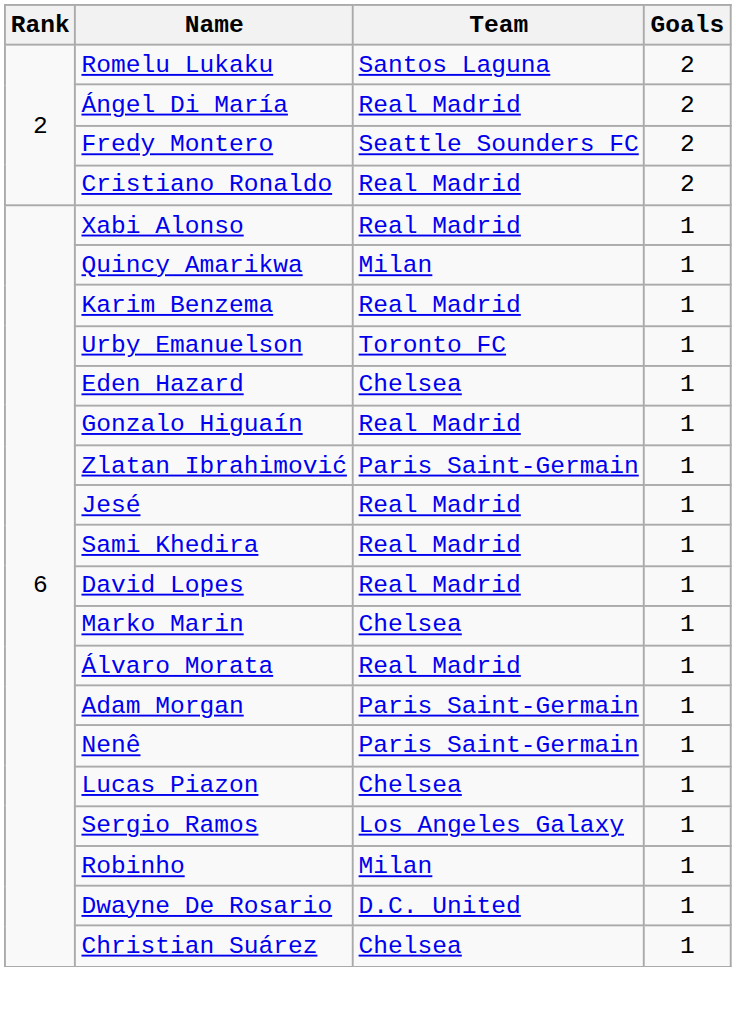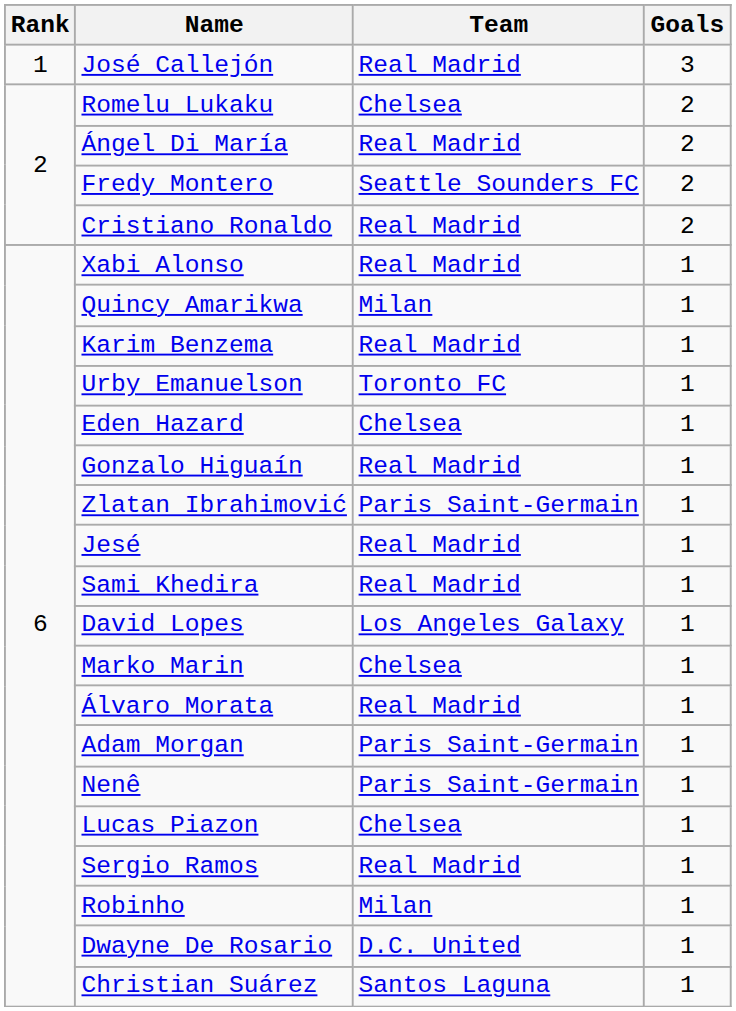 <table class="wikitable" style="text-align:center">
 <tr>
 <th>Rank</th>
 <th>Name</th>
 <th>Team</th>
 <th>Goals</th>
 </tr>
 <tr>
+<td>1</td>
+<td align="left"> <a href='#'>José Callejón</a></td>
+<td align="left"><a href='#'>Real Madrid</a></td>
+<td>3</td>
+</tr>
+<tr>
 <td rowspan=4>2</td>
 <td align="left"> <a href='#'>Romelu Lukaku</a></td>
-<td align="left"><a href='#'>Santos Laguna</a></td>
+<td align="left"><a href='#'>Chelsea</a></td>
 <td>2</td>
 </tr>
 <tr>
 <td align="left"> <a href='#'>Ángel Di María</a></td>
 <td align="left"><a href='#'>Real Madrid</a></td>
 <td>2</td>
 </tr>
 <tr>
 <td align="left"> <a href='#'>Fredy Montero</a></td>
 <td align="left"><a href='#'>Seattle Sounders FC</a></td>
 <td>2</td>
 </tr>
 <tr>
 <td align="left"> <a href='#'>Cristiano Ronaldo</a></td>
 <td align="left"><a href='#'>Real Madrid</a></td>
 <td>2</td>
 </tr>
 <tr>
 <td rowspan=19>6</td>
 <td align="left"> <a href='#'>Xabi Alonso</a></td>
 <td align="left"><a href='#'>Real Madrid</a></td>
 <td>1</td>
 </tr>
 <tr>
 <td align="left"> <a href='#'>Quincy Amarikwa</a></td>
 <td align="left"><a href='#'>Milan</a></td>
 <td>1</td>
 </tr>
 <tr>
 <td align="left"> <a href='#'>Karim Benzema</a></td>
 <td align="left"><a href='#'>Real Madrid</a></td>
 <td>1</td>
 </tr>
 <tr>
 <td align="left"> <a href='#'>Urby Emanuelson</a></td>
 <td align="left"><a href='#'>Toronto FC</a></td>
 <td>1</td>
 </tr>
 <tr>
 <td align="left"> <a href='#'>Eden Hazard</a></td>
 <td align="left"><a href='#'>Chelsea</a></td>
 <td>1</td>
 </tr>
 <tr>
 <td align="left"> <a href='#'>Gonzalo Higuaín</a></td>
 <td align="left"><a href='#'>Real Madrid</a></td>
 <td>1</td>
 </tr>
 <tr>
 <td align="left"> <a href='#'>Zlatan Ibrahimović</a></td>
 <td align="left"><a href='#'>Paris Saint-Germain</a></td>
 <td>1</td>
 </tr>
 <tr>
 <td align="left"> <a href='#'>Jesé</a></td>
 <td align="left"><a href='#'>Real Madrid</a></td>
 <td>1</td>
 </tr>
 <tr>
 <td align="left"> <a href='#'>Sami Khedira</a></td>
 <td align="left"><a href='#'>Real Madrid</a></td>
 <td>1</td>
 </tr>
 <tr>
 <td align="left"> <a href='#'>David Lopes</a></td>
-<td align="left"><a href='#'>Real Madrid</a></td>
+<td align="left"><a href='#'>Los Angeles Galaxy</a></td>
 <td>1</td>
 </tr>
 <tr>
 <td align="left"> <a href='#'>Marko Marin</a></td>
 <td align="left"><a href='#'>Chelsea</a></td>
 <td>1</td>
 </tr>
 <tr>
 <td align="left"> <a href='#'>Álvaro Morata</a></td>
 <td align="left"><a href='#'>Real Madrid</a></td>
 <td>1</td>
 </tr>
 <tr>
 <td align="left"> <a href='#'>Adam Morgan</a></td>
 <td align="left"><a href='#'>Paris Saint-Germain</a></td>
 <td>1</td>
 </tr>
 <tr>
 <td align="left"> <a href='#'>Nenê</a></td>
 <td align="left"><a href='#'>Paris Saint-Germain</a></td>
 <td>1</td>
 </tr>
 <tr>
 <td align="left"> <a href='#'>Lucas Piazon</a></td>
 <td align="left"><a href='#'>Chelsea</a></td>
 <td>1</td>
 </tr>
 <tr>
 <td align="left"> <a href='#'>Sergio Ramos</a></td>
-<td align="left"><a href='#'>Los Angeles Galaxy</a></td>
+<td align="left"><a href='#'>Real Madrid</a></td>
 <td>1</td>
 </tr>
 <tr>
 <td align="left"> <a href='#'>Robinho</a></td>
 <td align="left"><a href='#'>Milan</a></td>
 <td>1</td>
 </tr>
 <tr>
 <td align="left"> <a href='#'>Dwayne De Rosario</a></td>
 <td align="left"><a href='#'>D.C. United</a></td>
 <td>1</td>
 </tr>
 <tr>
 <td align="left"> <a href='#'>Christian Suárez</a></td>
-<td align="left"><a href='#'>Chelsea</a></td>
+<td align="left"><a href='#'>Santos Laguna</a></td>
 <td>1</td>
 </tr>
 </table>
